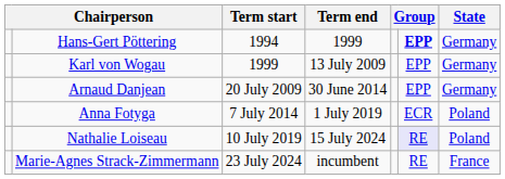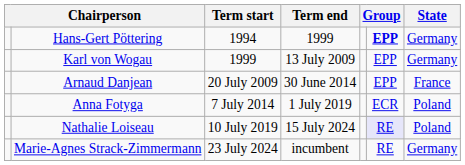 <table class="wikitable" style="text-align:center; font-size:90%">
 <tr>
 <th colspan=2>Chairperson</th>
 <th>Term start</th>
 <th>Term end</th>
 <th colspan=2><a href='#'>Group</a></th>
 <th><a href='#'>State</a></th>
 </tr>
 <tr>
 <td></td>
 <td><a href='#'>Hans-Gert Pöttering</a></td>
 <td>1994</td>
 <td>1999</td>
 <td bgcolor=></td>
 <td><strong><a href='#'>EPP</a></strong></td>
 <td><a href='#'>Germany</a></td>
 </tr>
 <tr>
 <td></td>
 <td><a href='#'>Karl von Wogau</a></td>
 <td>1999</td>
 <td>13 July 2009</td>
 <td bgcolor=></td>
 <td><a href='#'>EPP</a></td>
 <td><a href='#'>Germany</a></td>
 </tr>
 <tr>
 <td></td>
 <td><a href='#'>Arnaud Danjean</a></td>
 <td>20 July 2009</td>
 <td>30 June 2014</td>
 <td bgcolor=></td>
 <td><a href='#'>EPP</a></td>
-<td><a href='#'>Germany</a></td>
+<td><a href='#'>France</a></td>
 </tr>
 <tr>
 <td></td>
 <td><a href='#'>Anna Fotyga</a></td>
 <td>7 July 2014</td>
 <td>1 July 2019</td>
 <td bgcolor=></td>
 <td><a href='#'>ECR</a></td>
 <td><a href='#'>Poland</a></td>
 </tr>
 <tr>
 <td></td>
 <td><a href='#'>Nathalie Loiseau</a></td>
 <td>10 July 2019</td>
 <td>15 July 2024</td>
 <td bgcolor=></td>
 <td style="background: lavender;"><a href='#'>RE</a></td>
 <td><a href='#'>Poland</a></td>
 </tr>
 <tr>
 <td><br></td>
 <td><a href='#'>Marie-Agnes Strack-Zimmermann</a></td>
 <td>23 July 2024</td>
 <td>incumbent</td>
 <td bgcolor=></td>
 <td><a href='#'>RE</a></td>
-<td><a href='#'>France</a></td>
+<td><a href='#'>Germany</a></td>
 </tr>
 </table>
